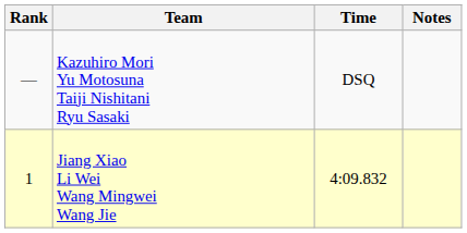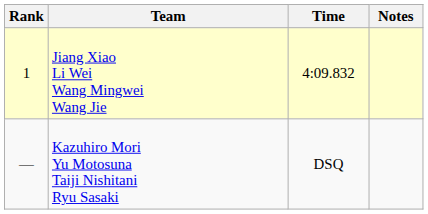 <table class=wikitable style="text-align:center">
 <tr>
 <th width=40>Rank</th>
 <th width=250>Team</th>
 <th width=80>Time</th>
 <th width=50>Notes</th>
 </tr>
+<tr bgcolor="#ffffcc">
+<td>1</td>
+<td align=left><br><a href='#'>Jiang Xiao</a><br><a href='#'>Li Wei</a><br><a href='#'>Wang Mingwei</a><br><a href='#'>Wang Jie</a></td>
+<td>4:09.832</td>
+<td></td>
+</tr>
 <tr>
 <td>—</td>
 <td align=left><br><a href='#'>Kazuhiro Mori</a><br><a href='#'>Yu Motosuna</a><br><a href='#'>Taiji Nishitani</a><br><a href='#'>Ryu Sasaki</a></td>
 <td>DSQ</td>
 <td></td>
 </tr>
-<tr bgcolor="#ffffcc">
-<td>1</td>
-<td align=left><br><a href='#'>Jiang Xiao</a><br><a href='#'>Li Wei</a><br><a href='#'>Wang Mingwei</a><br><a href='#'>Wang Jie</a></td>
-<td>4:09.832</td>
-<td></td>
-</tr>
 </table>
